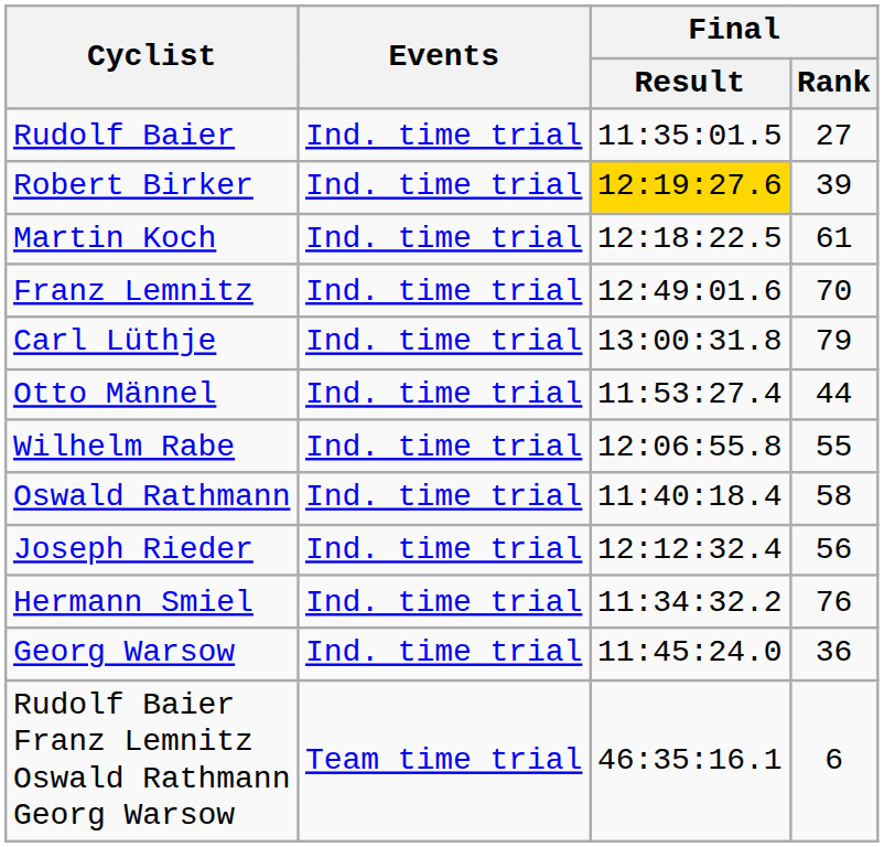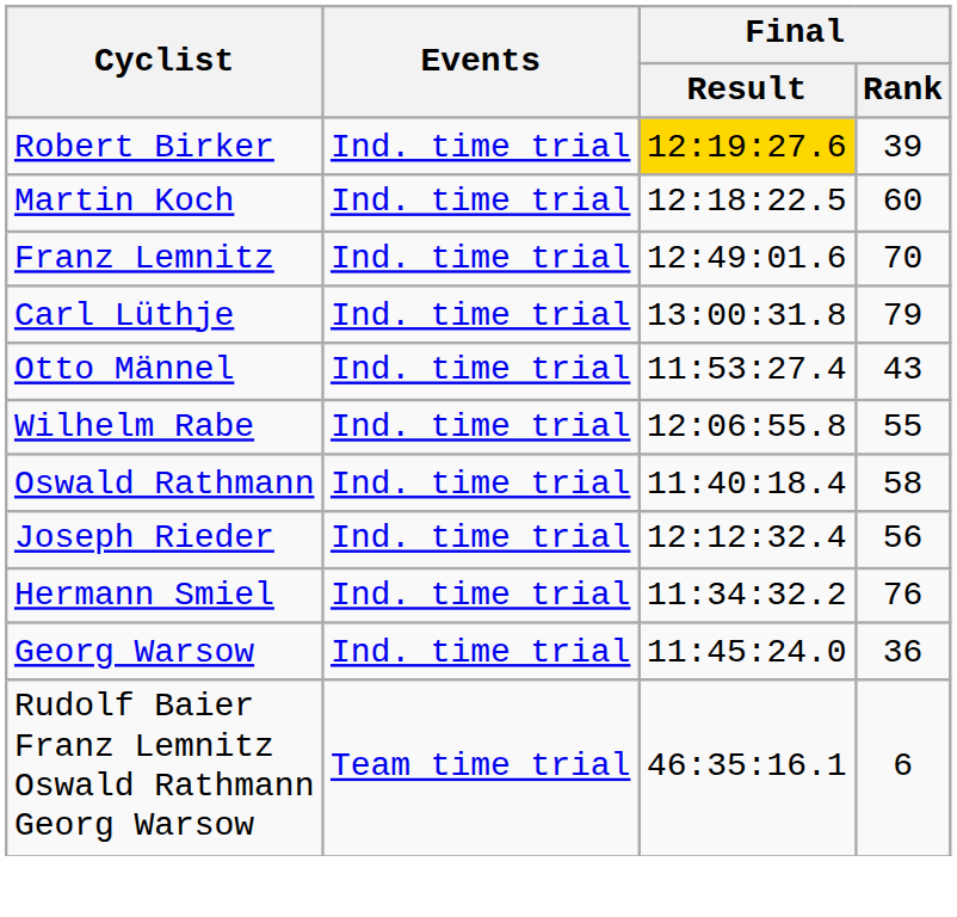 <table class=wikitable style="font-size:90%">
 <tr>
 <th rowspan="2">Cyclist</th>
 <th rowspan="2">Events</th>
 <th colspan="2">Final</th>
 </tr>
 <tr>
 <th>Result</th>
 <th>Rank</th>
 </tr>
 <tr>
-<td><a href='#'>Rudolf Baier</a></td>
-<td><a href='#'>Ind. time trial</a></td>
-<td align=center>11:35:01.5</td>
-<td align=center>27</td>
-</tr>
-<tr>
 <td><a href='#'>Robert Birker</a></td>
 <td><a href='#'>Ind. time trial</a></td>
 <td align=center style="background: gold;">12:19:27.6</td>
 <td align=center>39</td>
 </tr>
 <tr>
 <td><a href='#'>Martin Koch</a></td>
 <td><a href='#'>Ind. time trial</a></td>
 <td align=center>12:18:22.5</td>
-<td align=center>61</td>
+<td align=center>60</td>
 </tr>
 <tr>
 <td><a href='#'>Franz Lemnitz</a></td>
 <td><a href='#'>Ind. time trial</a></td>
 <td align=center>12:49:01.6</td>
 <td align=center>70</td>
 </tr>
 <tr>
 <td><a href='#'>Carl Lüthje</a></td>
 <td><a href='#'>Ind. time trial</a></td>
 <td align=center>13:00:31.8</td>
 <td align=center>79</td>
 </tr>
 <tr>
 <td><a href='#'>Otto Männel</a></td>
 <td><a href='#'>Ind. time trial</a></td>
 <td align=center>11:53:27.4</td>
-<td align=center>44</td>
+<td align=center>43</td>
 </tr>
 <tr>
 <td><a href='#'>Wilhelm Rabe</a></td>
 <td><a href='#'>Ind. time trial</a></td>
 <td align=center>12:06:55.8</td>
 <td align=center>55</td>
 </tr>
 <tr>
 <td><a href='#'>Oswald Rathmann</a></td>
 <td><a href='#'>Ind. time trial</a></td>
 <td align=center>11:40:18.4</td>
 <td align=center>58</td>
 </tr>
 <tr>
 <td><a href='#'>Joseph Rieder</a></td>
 <td><a href='#'>Ind. time trial</a></td>
 <td align=center>12:12:32.4</td>
 <td align=center>56</td>
 </tr>
 <tr>
 <td><a href='#'>Hermann Smiel</a></td>
 <td><a href='#'>Ind. time trial</a></td>
 <td align=center>11:34:32.2</td>
 <td align=center>76</td>
 </tr>
 <tr>
 <td><a href='#'>Georg Warsow</a></td>
 <td><a href='#'>Ind. time trial</a></td>
 <td align=center>11:45:24.0</td>
 <td align=center>36</td>
 </tr>
 <tr>
 <td>Rudolf Baier <br> Franz Lemnitz <br> Oswald Rathmann <br> Georg Warsow</td>
 <td><a href='#'>Team time trial</a></td>
 <td align=center>46:35:16.1</td>
 <td align=center>6</td>
 </tr>
 </table>
